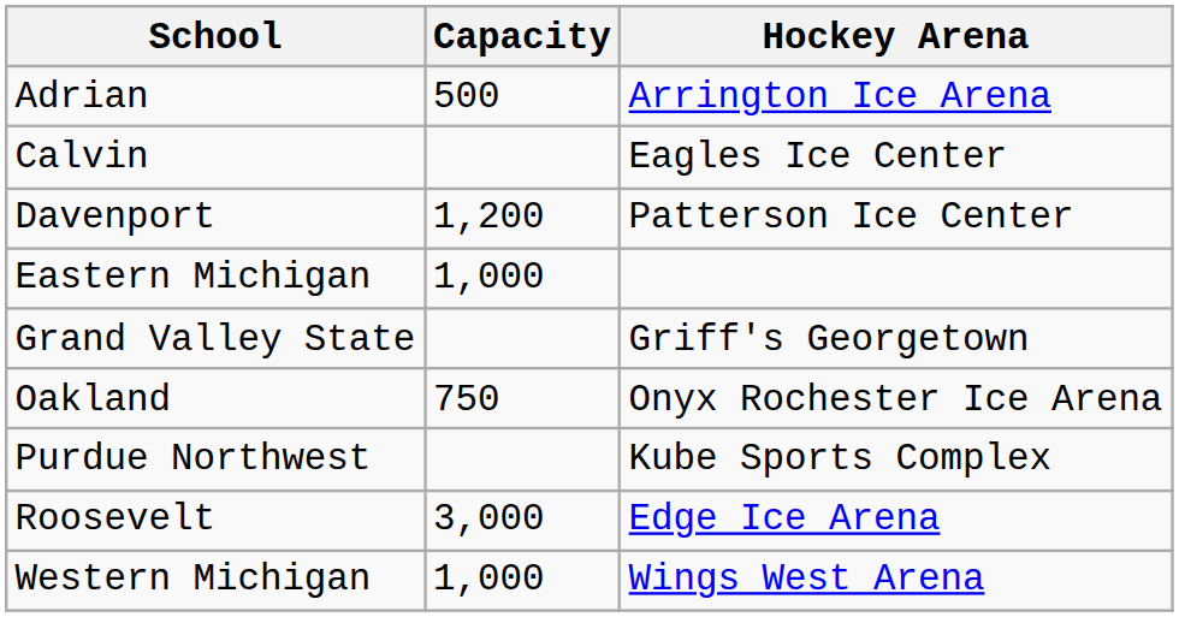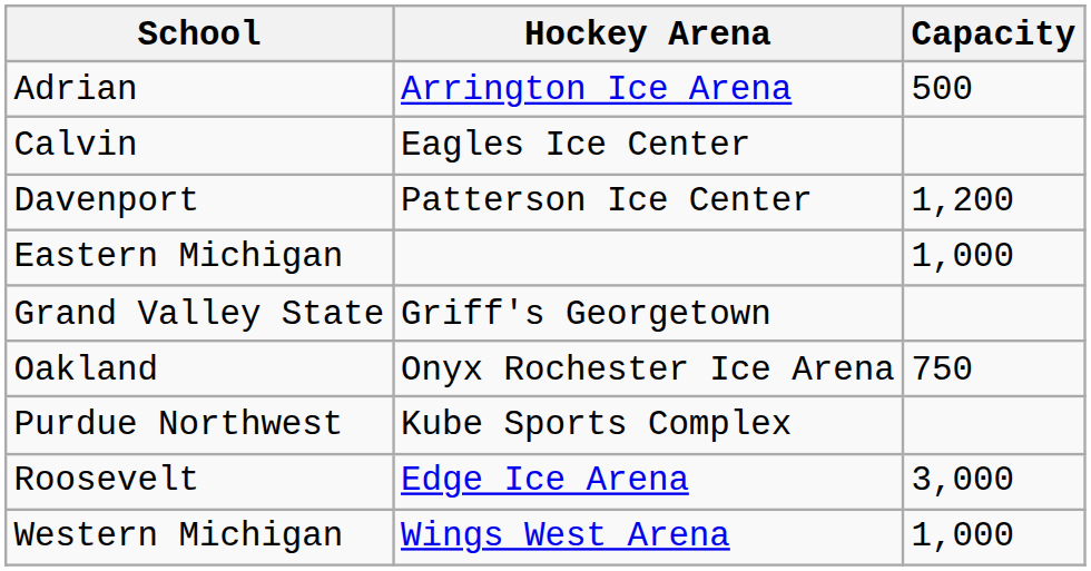 <table class="wikitable sortable">
 <tr>
 <th>School</th>
+<th>Hockey Arena</th>
 <th>Capacity</th>
-<th>Hockey Arena</th>
 </tr>
 <tr>
 <td>Adrian</td>
+<td><a href='#'>Arrington Ice Arena</a></td>
 <td>500</td>
-<td><a href='#'>Arrington Ice Arena</a></td>
 </tr>
 <tr>
 <td>Calvin</td>
+<td>Eagles Ice Center</td>
 <td></td>
-<td>Eagles Ice Center</td>
 </tr>
 <tr>
 <td>Davenport</td>
+<td>Patterson Ice Center</td>
 <td>1,200</td>
-<td>Patterson Ice Center</td>
 </tr>
 <tr>
 <td>Eastern Michigan</td>
+<td></td>
 <td>1,000</td>
+</tr>
+<tr>
+<td>Grand Valley State</td>
+<td>Griff's Georgetown</td>
 <td></td>
 </tr>
 <tr>
-<td>Grand Valley State</td>
-<td></td>
-<td>Griff's Georgetown</td>
-</tr>
-<tr>
 <td>Oakland</td>
+<td>Onyx Rochester Ice Arena</td>
 <td>750</td>
-<td>Onyx Rochester Ice Arena</td>
 </tr>
 <tr>
 <td>Purdue Northwest</td>
+<td>Kube Sports Complex</td>
 <td></td>
-<td>Kube Sports Complex</td>
 </tr>
 <tr>
 <td>Roosevelt</td>
+<td><a href='#'>Edge Ice Arena</a></td>
 <td>3,000</td>
-<td><a href='#'>Edge Ice Arena</a></td>
 </tr>
 <tr>
 <td>Western Michigan</td>
+<td><a href='#'>Wings West Arena</a></td>
 <td>1,000</td>
-<td><a href='#'>Wings West Arena</a></td>
 </tr>
 </table>
